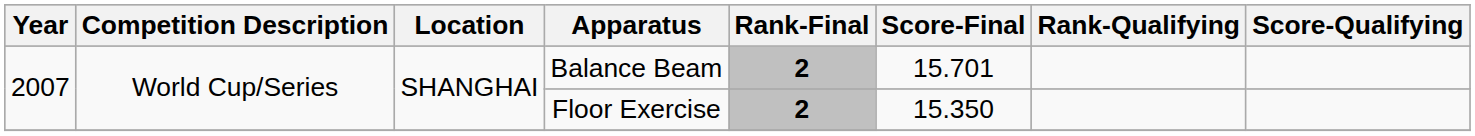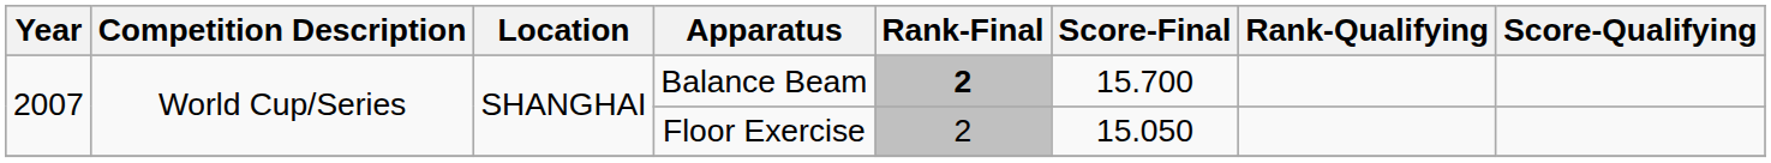 <table class="wikitable" style="text-align:center">
 <tr>
 <th>Year</th>
 <th>Competition Description</th>
 <th>Location</th>
 <th>Apparatus</th>
 <th>Rank-Final</th>
 <th>Score-Final</th>
 <th>Rank-Qualifying</th>
 <th>Score-Qualifying</th>
 </tr>
 <tr>
 <td rowspan="2">2007</td>
 <td rowspan="2">World Cup/Series</td>
 <td rowspan="2">SHANGHAI</td>
 <td>Balance Beam</td>
 <td bgcolor="silver"><strong>2</strong></td>
-<td>15.701</td>
+<td>15.700</td>
 <td></td>
 <td></td>
 </tr>
 <tr>
 <td>Floor Exercise</td>
-<td bgcolor="silver"><strong>2</strong></td>
-<td>15.350</td>
+<td bgcolor="silver">2</td>
+<td>15.050</td>
 <td></td>
 <td></td>
 </tr>
 <tr>
 </tr>
 </table>
